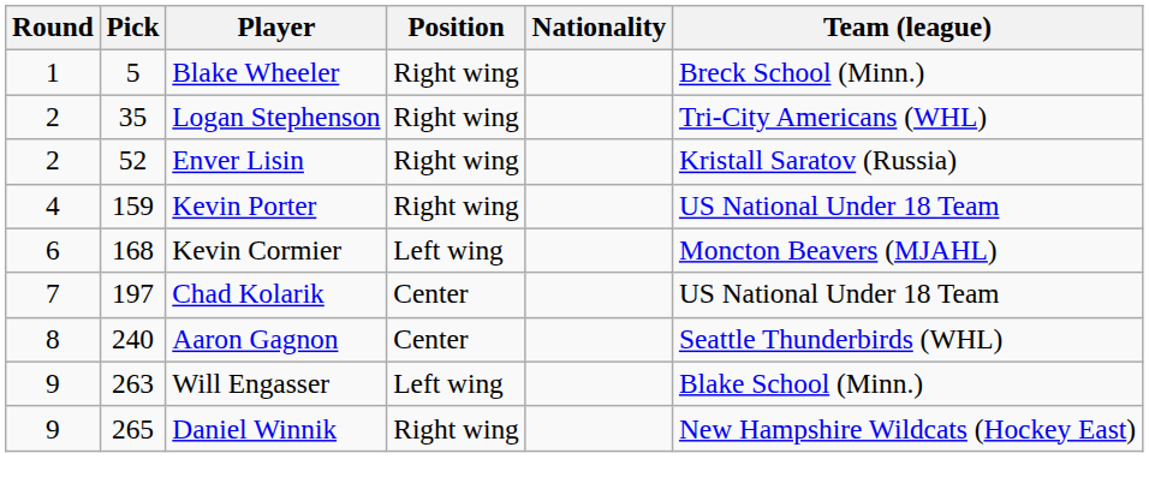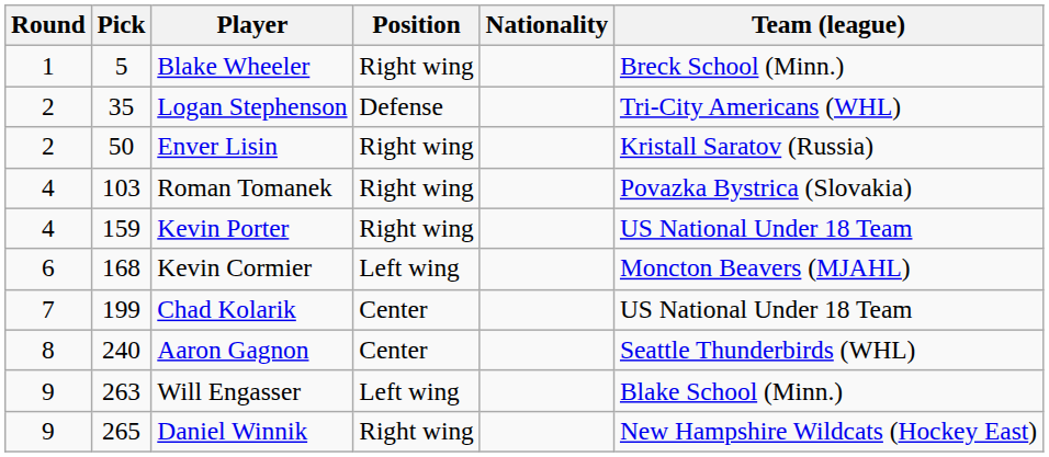 <table class="wikitable" style="text-align:left">
 <tr>
 <th>Round</th>
 <th>Pick</th>
 <th>Player</th>
 <th>Position</th>
 <th>Nationality</th>
 <th>Team (league)</th>
 </tr>
 <tr>
 <td style="text-align:center">1</td>
 <td style="text-align:center">5</td>
 <td><a href='#'>Blake Wheeler</a></td>
 <td>Right wing</td>
 <td></td>
 <td><a href='#'>Breck School</a> (Minn.)</td>
 </tr>
 <tr>
 <td style="text-align:center">2</td>
 <td style="text-align:center">35</td>
 <td><a href='#'>Logan Stephenson</a></td>
-<td>Right wing</td>
+<td>Defense</td>
 <td></td>
 <td><a href='#'>Tri-City Americans</a> (<a href='#'>WHL</a>)</td>
 </tr>
 <tr>
 <td style="text-align:center">2</td>
-<td style="text-align:center">52</td>
+<td style="text-align:center">50</td>
 <td><a href='#'>Enver Lisin</a></td>
 <td>Right wing</td>
 <td></td>
 <td><a href='#'>Kristall Saratov</a> (Russia)</td>
+</tr>
+<tr>
+<td style="text-align:center">4</td>
+<td style="text-align:center">103</td>
+<td>Roman Tomanek</td>
+<td>Right wing</td>
+<td></td>
+<td><a href='#'>Povazka Bystrica</a> (Slovakia)</td>
 </tr>
 <tr>
 <td style="text-align:center">4</td>
 <td style="text-align:center">159</td>
 <td><a href='#'>Kevin Porter</a></td>
 <td>Right wing</td>
 <td></td>
 <td><a href='#'>US National Under 18 Team</a></td>
 </tr>
 <tr>
 <td style="text-align:center">6</td>
 <td style="text-align:center">168</td>
 <td>Kevin Cormier</td>
 <td>Left wing</td>
 <td></td>
 <td><a href='#'>Moncton Beavers</a> (<a href='#'>MJAHL</a>)</td>
 </tr>
 <tr>
 <td style="text-align:center">7</td>
-<td style="text-align:center">197</td>
+<td style="text-align:center">199</td>
 <td><a href='#'>Chad Kolarik</a></td>
 <td>Center</td>
 <td></td>
 <td>US National Under 18 Team</td>
 </tr>
 <tr>
 <td style="text-align:center">8</td>
 <td style="text-align:center">240</td>
 <td><a href='#'>Aaron Gagnon</a></td>
 <td>Center</td>
 <td></td>
 <td><a href='#'>Seattle Thunderbirds</a> (WHL)</td>
 </tr>
 <tr>
 <td style="text-align:center">9</td>
 <td style="text-align:center">263</td>
 <td>Will Engasser</td>
 <td>Left wing</td>
 <td></td>
 <td><a href='#'>Blake School</a> (Minn.)</td>
 </tr>
 <tr>
 <td style="text-align:center">9</td>
 <td style="text-align:center">265</td>
 <td><a href='#'>Daniel Winnik</a></td>
 <td>Right wing</td>
 <td></td>
 <td><a href='#'>New Hampshire Wildcats</a> (<a href='#'>Hockey East</a>)</td>
 </tr>
 </table>
